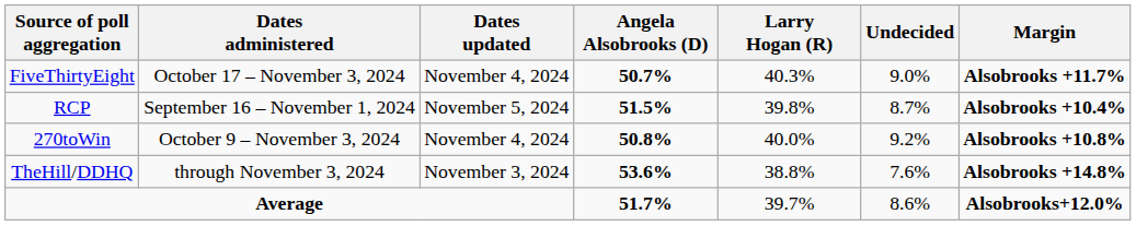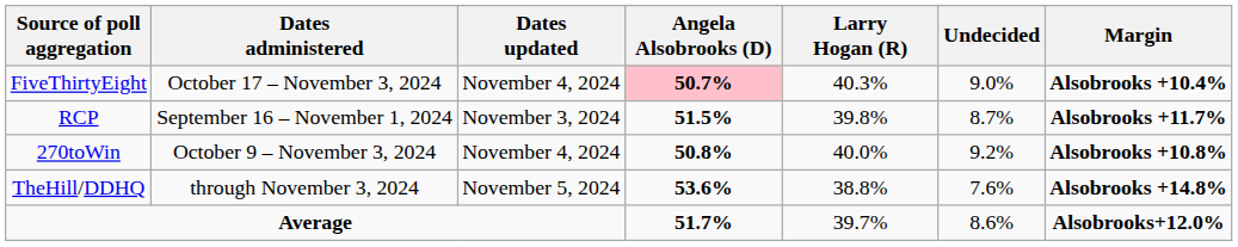 <table class="wikitable sortable" style="text-align:center;font-size:90%;line-height:17px">
 <tr>
 <th>Source of poll<br>aggregation</th>
 <th>Dates<br>administered</th>
 <th>Dates<br>updated</th>
 <th style="width:100px;">Angela<br>Alsobrooks (D)</th>
 <th style="width:100px;">Larry<br>Hogan (R)</th>
 <th>Undecided<br></th>
 <th>Margin</th>
 </tr>
 <tr>
 <td><a href='#'>FiveThirtyEight</a></td>
 <td>October 17 – November 3, 2024</td>
 <td>November 4, 2024</td>
-<td><strong>50.7%</strong></td>
+<td style="background: pink;"><strong>50.7%</strong></td>
 <td>40.3%</td>
 <td>9.0%</td>
-<td><strong>Alsobrooks +11.7%</strong></td>
+<td><strong>Alsobrooks +10.4%</strong></td>
 </tr>
 <tr>
 <td><a href='#'>RCP</a></td>
 <td>September 16 – November 1, 2024</td>
-<td>November 5, 2024</td>
+<td>November 3, 2024</td>
 <td><strong>51.5%</strong></td>
 <td>39.8%</td>
 <td>8.7%</td>
-<td><strong>Alsobrooks +10.4%</strong></td>
+<td><strong>Alsobrooks +11.7%</strong></td>
 </tr>
 <tr>
 <td><a href='#'>270toWin</a></td>
 <td>October 9 – November 3, 2024</td>
 <td>November 4, 2024</td>
 <td><strong>50.8%</strong></td>
 <td>40.0%</td>
 <td>9.2%</td>
 <td><strong>Alsobrooks +10.8%</strong></td>
 </tr>
 <tr>
 <td><a href='#'>TheHill</a>/<a href='#'>DDHQ</a></td>
 <td>through November 3, 2024</td>
-<td>November 3, 2024</td>
+<td>November 5, 2024</td>
 <td><strong>53.6%</strong></td>
 <td>38.8%</td>
 <td>7.6%</td>
 <td><strong>Alsobrooks +14.8%</strong></td>
 </tr>
 <tr>
 <td colspan="3"><strong>Average</strong></td>
 <td><strong>51.7%</strong></td>
 <td>39.7%</td>
 <td>8.6%</td>
 <td><strong>Alsobrooks+12.0%</strong></td>
 </tr>
 </table>
